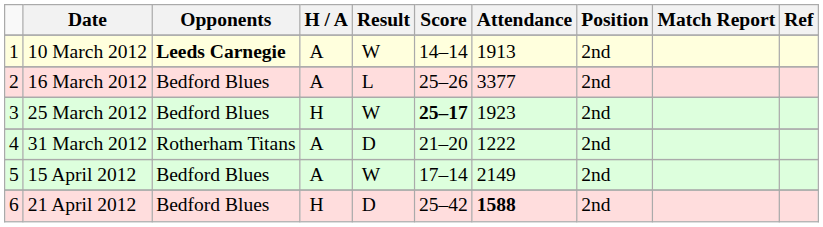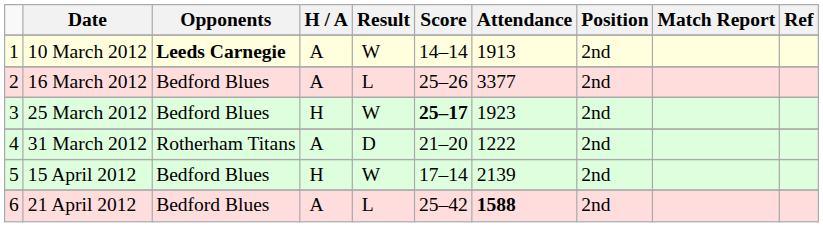 <table class="wikitable" style="text-align:left">
 <tr>
 <td></td>
 <th>Date</th>
 <th>Opponents</th>
 <th>H / A</th>
 <th>Result</th>
 <th>Score</th>
 <th>Attendance</th>
 <th>Position</th>
 <th>Match Report</th>
 <th>Ref</th>
 </tr>
 <tr>
 </tr>
 <tr bgcolor="#ffffdd">
 <td>1</td>
 <td>10 March 2012</td>
 <td><strong>Leeds Carnegie</strong></td>
 <td> A</td>
 <td> W</td>
 <td>14–14</td>
 <td>1913</td>
 <td>2nd</td>
 <td></td>
 <td></td>
 </tr>
 <tr>
 </tr>
 <tr bgcolor="ffdddd">
 <td>2</td>
 <td>16 March 2012</td>
 <td>Bedford Blues</td>
 <td> A</td>
 <td> L</td>
 <td>25–26</td>
 <td>3377</td>
 <td>2nd</td>
 <td></td>
 <td></td>
 </tr>
 <tr>
 </tr>
 <tr bgcolor="#ddffdd">
 <td>3</td>
 <td>25 March 2012</td>
 <td>Bedford Blues</td>
 <td> H</td>
 <td> W</td>
 <td><strong>25–17</strong></td>
 <td>1923</td>
 <td>2nd</td>
 <td></td>
 <td></td>
 </tr>
 <tr>
 </tr>
 <tr bgcolor="#ddffdd">
 <td>4</td>
 <td>31 March 2012</td>
 <td>Rotherham Titans</td>
 <td> A</td>
 <td> D</td>
 <td>21–20</td>
 <td>1222</td>
 <td>2nd</td>
 <td></td>
 <td></td>
 </tr>
 <tr>
 </tr>
 <tr bgcolor="#ddffdd">
 <td>5</td>
 <td>15 April 2012</td>
 <td>Bedford Blues</td>
-<td> A</td>
+<td> H</td>
 <td> W</td>
 <td>17–14</td>
-<td>2149</td>
+<td>2139</td>
 <td>2nd</td>
 <td></td>
 <td></td>
 </tr>
 <tr>
 </tr>
 <tr bgcolor="ffdddd">
 <td>6</td>
 <td>21 April 2012</td>
 <td>Bedford Blues</td>
-<td> H</td>
-<td> D</td>
+<td> A</td>
+<td> L</td>
 <td>25–42</td>
 <td><strong>1588</strong></td>
 <td>2nd</td>
 <td></td>
 <td></td>
 </tr>
 </table>
